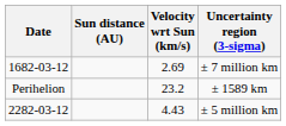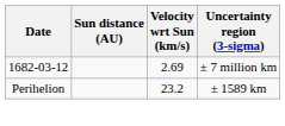 <table class="wikitable" style="text-align: center; font-size: 0.9em;">
 <tr>
 <th>Date</th>
 <th>Sun distance<br>(AU)</th>
 <th>Velocity<br>wrt Sun<br>(km/s)</th>
 <th>Uncertainty<br>region<br>(<a href='#'>3-sigma</a>)</th>
 </tr>
 <tr>
 <td>1682-03-12</td>
 <td></td>
 <td>2.69</td>
 <td>± 7 million km</td>
 </tr>
 <tr>
 <td>Perihelion</td>
 <td></td>
 <td>23.2</td>
 <td>± 1589 km</td>
 </tr>
-<tr>
-<td>2282-03-12</td>
-<td></td>
-<td>4.43</td>
-<td>± 5 million km</td>
-</tr>
 </table>
